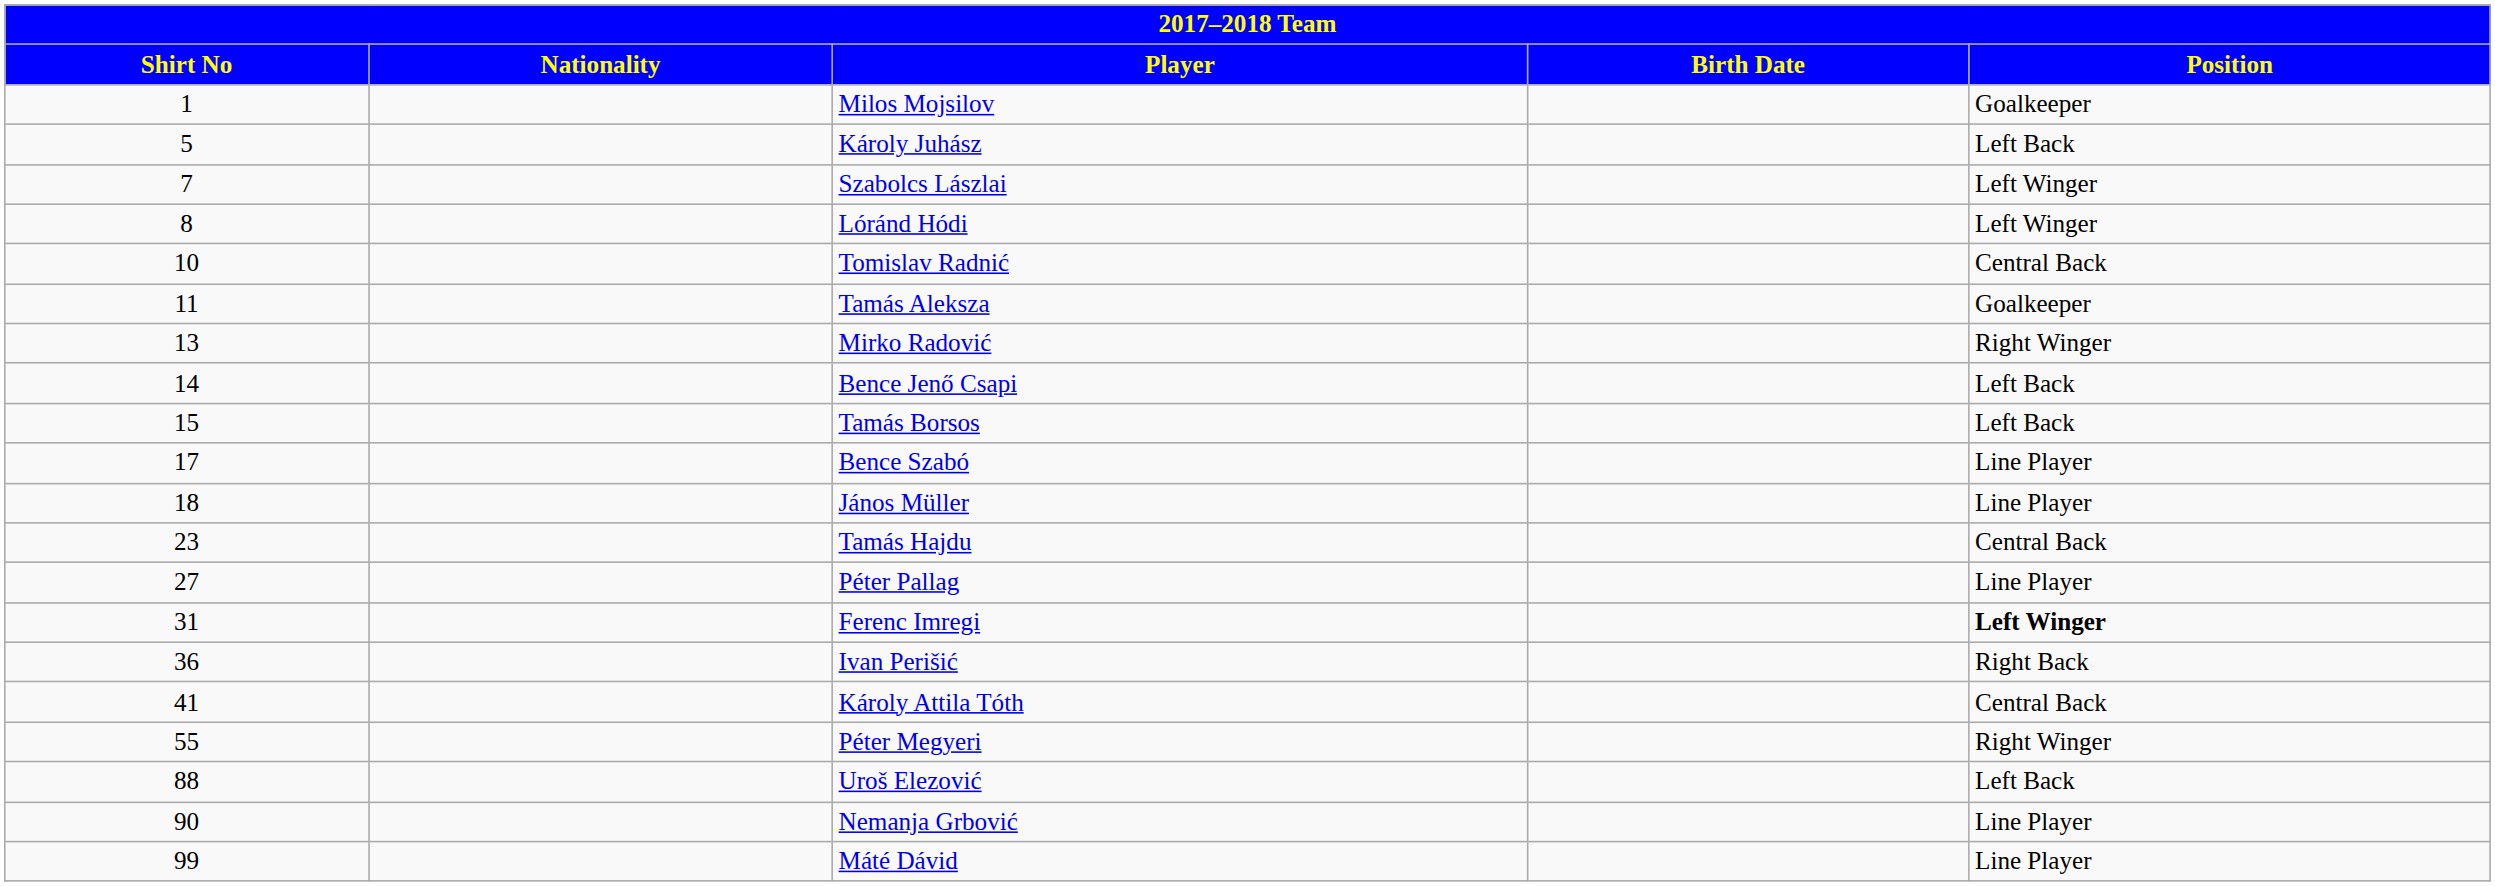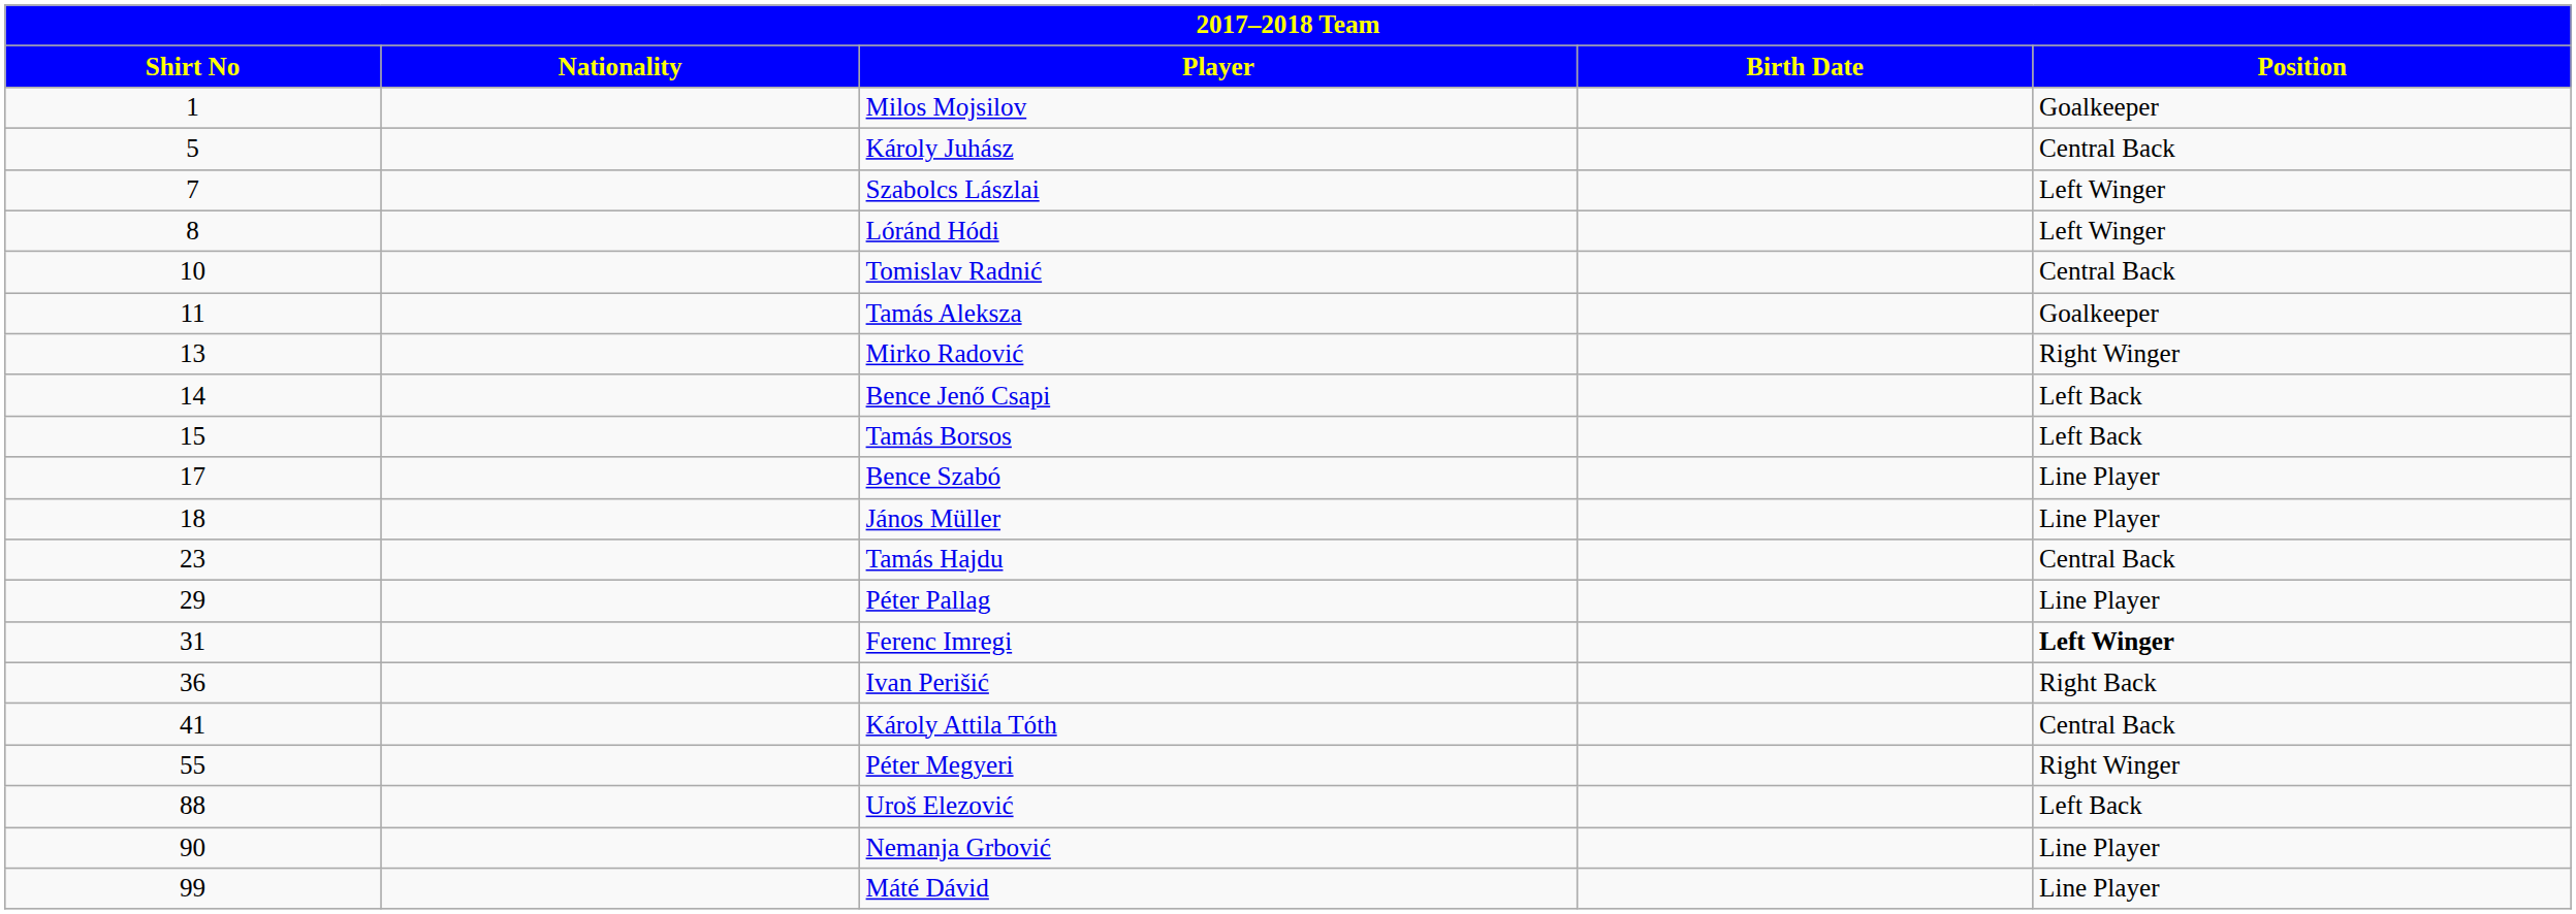 <table class="wikitable collapsible collapsed" style="width:100%">
 <tr>
 <th colspan=5 style="background-color:blue;color:yellow;text-align:center;"> <strong>2017–2018 Team</strong></th>
 </tr>
 <tr>
 <th style="color:yellow; background:blue">Shirt No</th>
 <th style="color:yellow; background:blue">Nationality</th>
 <th style="color:yellow; background:blue">Player</th>
 <th style="color:yellow; background:blue">Birth Date</th>
 <th style="color:yellow; background:blue">Position</th>
 </tr>
 <tr>
 <td align=center>1</td>
 <td></td>
 <td><a href='#'>Milos Mojsilov</a></td>
 <td></td>
 <td>Goalkeeper</td>
 </tr>
 <tr>
 <td align=center>5</td>
 <td></td>
 <td><a href='#'>Károly Juhász</a></td>
 <td></td>
-<td>Left Back</td>
+<td>Central Back</td>
 </tr>
 <tr>
 <td align=center>7</td>
 <td></td>
 <td><a href='#'>Szabolcs Lászlai</a></td>
 <td></td>
 <td>Left Winger</td>
 </tr>
 <tr>
 <td align=center>8</td>
 <td></td>
 <td><a href='#'>Lóránd Hódi</a></td>
 <td></td>
 <td>Left Winger</td>
 </tr>
 <tr>
 <td align=center>10</td>
 <td></td>
 <td><a href='#'>Tomislav Radnić</a></td>
 <td></td>
 <td>Central Back</td>
 </tr>
 <tr>
 <td align=center>11</td>
 <td></td>
 <td><a href='#'>Tamás Aleksza</a></td>
 <td></td>
 <td>Goalkeeper</td>
 </tr>
 <tr>
 <td align=center>13</td>
 <td></td>
 <td><a href='#'>Mirko Radović</a></td>
 <td></td>
 <td>Right Winger</td>
 </tr>
 <tr>
 <td align=center>14</td>
 <td></td>
 <td><a href='#'>Bence Jenő Csapi</a></td>
 <td></td>
 <td>Left Back</td>
 </tr>
 <tr>
 <td align=center>15</td>
 <td></td>
 <td><a href='#'>Tamás Borsos</a></td>
 <td></td>
 <td>Left Back</td>
 </tr>
 <tr>
 <td align=center>17</td>
 <td></td>
 <td><a href='#'>Bence Szabó</a></td>
 <td></td>
 <td>Line Player</td>
 </tr>
 <tr>
 <td align=center>18</td>
 <td></td>
 <td><a href='#'>János Müller</a></td>
 <td></td>
 <td>Line Player</td>
 </tr>
 <tr>
 <td align=center>23</td>
 <td></td>
 <td><a href='#'>Tamás Hajdu</a></td>
 <td></td>
 <td>Central Back</td>
 </tr>
 <tr>
-<td align=center>27</td>
+<td align=center>29</td>
 <td></td>
 <td><a href='#'>Péter Pallag</a></td>
 <td></td>
 <td>Line Player</td>
 </tr>
 <tr>
 <td align=center>31</td>
 <td></td>
 <td><a href='#'>Ferenc Imregi</a></td>
 <td></td>
 <td><strong>Left Winger</strong></td>
 </tr>
 <tr>
 <td align=center>36</td>
 <td></td>
 <td><a href='#'>Ivan Perišić</a></td>
 <td></td>
 <td>Right Back</td>
 </tr>
 <tr>
 <td align=center>41</td>
 <td></td>
 <td><a href='#'>Károly Attila Tóth</a></td>
 <td></td>
 <td>Central Back</td>
 </tr>
 <tr>
 <td align=center>55</td>
 <td></td>
 <td><a href='#'>Péter Megyeri</a></td>
 <td></td>
 <td>Right Winger</td>
 </tr>
 <tr>
 <td align=center>88</td>
 <td></td>
 <td><a href='#'>Uroš Elezović</a></td>
 <td></td>
 <td>Left Back</td>
 </tr>
 <tr>
 <td align=center>90</td>
 <td></td>
 <td><a href='#'>Nemanja Grbović</a></td>
 <td></td>
 <td>Line Player</td>
 </tr>
 <tr>
 <td align=center>99</td>
 <td></td>
 <td><a href='#'>Máté Dávid</a></td>
 <td></td>
 <td>Line Player</td>
 </tr>
 </table>
